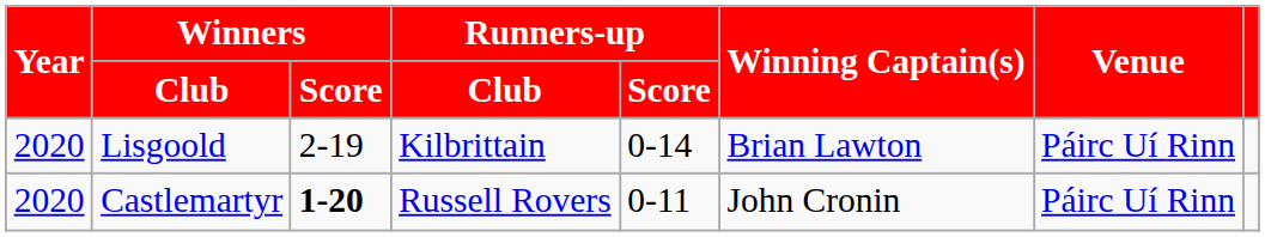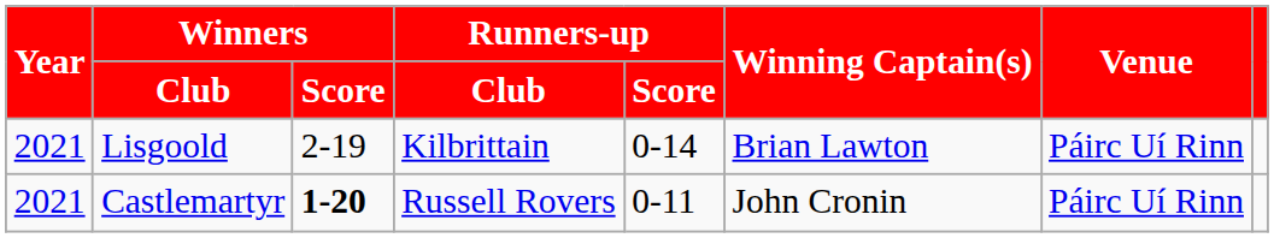 <table class="wikitable plainrowheaders sortable">
 <tr>
 <th rowspan="2" style="background:red;color:white" scope="col" !>Year</th>
 <th colspan="2" style="background:red;color:white" scope="col" !>Winners</th>
 <th colspan="2" style="background:red;color:white" class="unsortable" scope="col" !>Runners-up</th>
 <th rowspan="2" style="background:red;color:white" scope="col" !>Winning Captain(s)</th>
 <th rowspan="2" style="background:red;color:white" scope="col" !>Venue</th>
 <th rowspan="2" style="background:red;color:white" scope="col" !></th>
 </tr>
 <tr>
 <th style="background:red;color:white" scope="col" !>Club</th>
 <th style="background:red;color:white" scope="col" !>Score</th>
 <th style="background:red;color:white" class="unsortable" scope="col" !>Club</th>
 <th style="background:red;color:white" class="unsortable" scope="col" !>Score</th>
 </tr>
 <tr>
-<td><a href='#'>2020</a></td>
+<td><a href='#'>2021</a></td>
 <td><a href='#'>Lisgoold</a></td>
 <td>2-19</td>
 <td><a href='#'>Kilbrittain</a></td>
 <td>0-14</td>
 <td><a href='#'>Brian Lawton</a></td>
 <td><a href='#'>Páirc Uí Rinn</a></td>
 <td></td>
 </tr>
 <tr>
-<td><a href='#'>2020</a></td>
+<td><a href='#'>2021</a></td>
 <td><a href='#'>Castlemartyr</a></td>
 <td><strong>1-20</strong></td>
 <td><a href='#'>Russell Rovers</a></td>
 <td>0-11</td>
 <td>John Cronin</td>
 <td><a href='#'>Páirc Uí Rinn</a></td>
 <td></td>
 </tr>
 </table>
